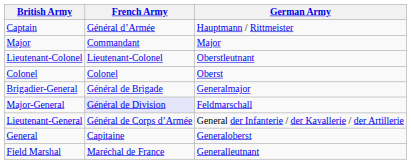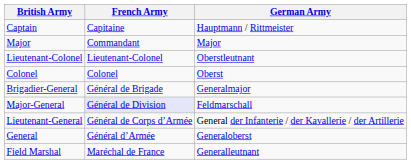 <table class="wikitable">
 <tr>
 <th><a href='#'>British Army</a></th>
 <th><a href='#'>French Army</a></th>
 <th><a href='#'>German Army</a></th>
 </tr>
 <tr>
 <td><a href='#'>Captain</a></td>
-<td><a href='#'>Général d’Armée</a></td>
+<td><a href='#'>Capitaine</a></td>
 <td><a href='#'>Hauptmann</a> / <a href='#'>Rittmeister</a></td>
 </tr>
 <tr>
 <td><a href='#'>Major</a></td>
 <td><a href='#'>Commandant</a></td>
 <td><a href='#'>Major</a></td>
 </tr>
 <tr>
 <td><a href='#'>Lieutenant-Colonel</a></td>
 <td><a href='#'>Lieutenant-Colonel</a></td>
 <td><a href='#'>Oberstleutnant</a></td>
 </tr>
 <tr>
 <td><a href='#'>Colonel</a></td>
 <td><a href='#'>Colonel</a></td>
 <td><a href='#'>Oberst</a></td>
 </tr>
 <tr>
 <td><a href='#'>Brigadier-General</a></td>
 <td><a href='#'>Général de Brigade</a></td>
 <td><a href='#'>Generalmajor</a></td>
 </tr>
 <tr>
 <td><a href='#'>Major-General</a></td>
 <td style="background: lavender;"><a href='#'>Général de Division</a></td>
 <td><a href='#'>Feldmarschall</a></td>
 </tr>
 <tr>
 <td><a href='#'>Lieutenant-General</a></td>
 <td><a href='#'>Général de Corps d’Armée</a></td>
 <td>General <a href='#'>der Infanterie</a> / <a href='#'>der Kavallerie</a> / <a href='#'>der Artillerie</a></td>
 </tr>
 <tr>
 <td><a href='#'>General</a></td>
-<td><a href='#'>Capitaine</a></td>
+<td><a href='#'>Général d’Armée</a></td>
 <td><a href='#'>Generaloberst</a></td>
 </tr>
 <tr>
 <td><a href='#'>Field Marshal</a></td>
 <td><a href='#'>Maréchal de France</a></td>
 <td><a href='#'>Generalleutnant</a></td>
 </tr>
 </table>
